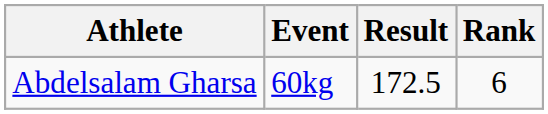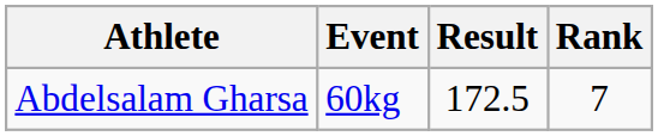 <table class=wikitable style="font-size:90%">
 <tr>
 <th>Athlete</th>
 <th>Event</th>
 <th>Result</th>
 <th>Rank</th>
 </tr>
 <tr>
 <td><a href='#'>Abdelsalam Gharsa</a></td>
 <td><a href='#'>60kg</a></td>
 <td style="text-align:center;">172.5</td>
-<td style="text-align:center;">6</td>
+<td style="text-align:center;">7</td>
 </tr>
 </table>
